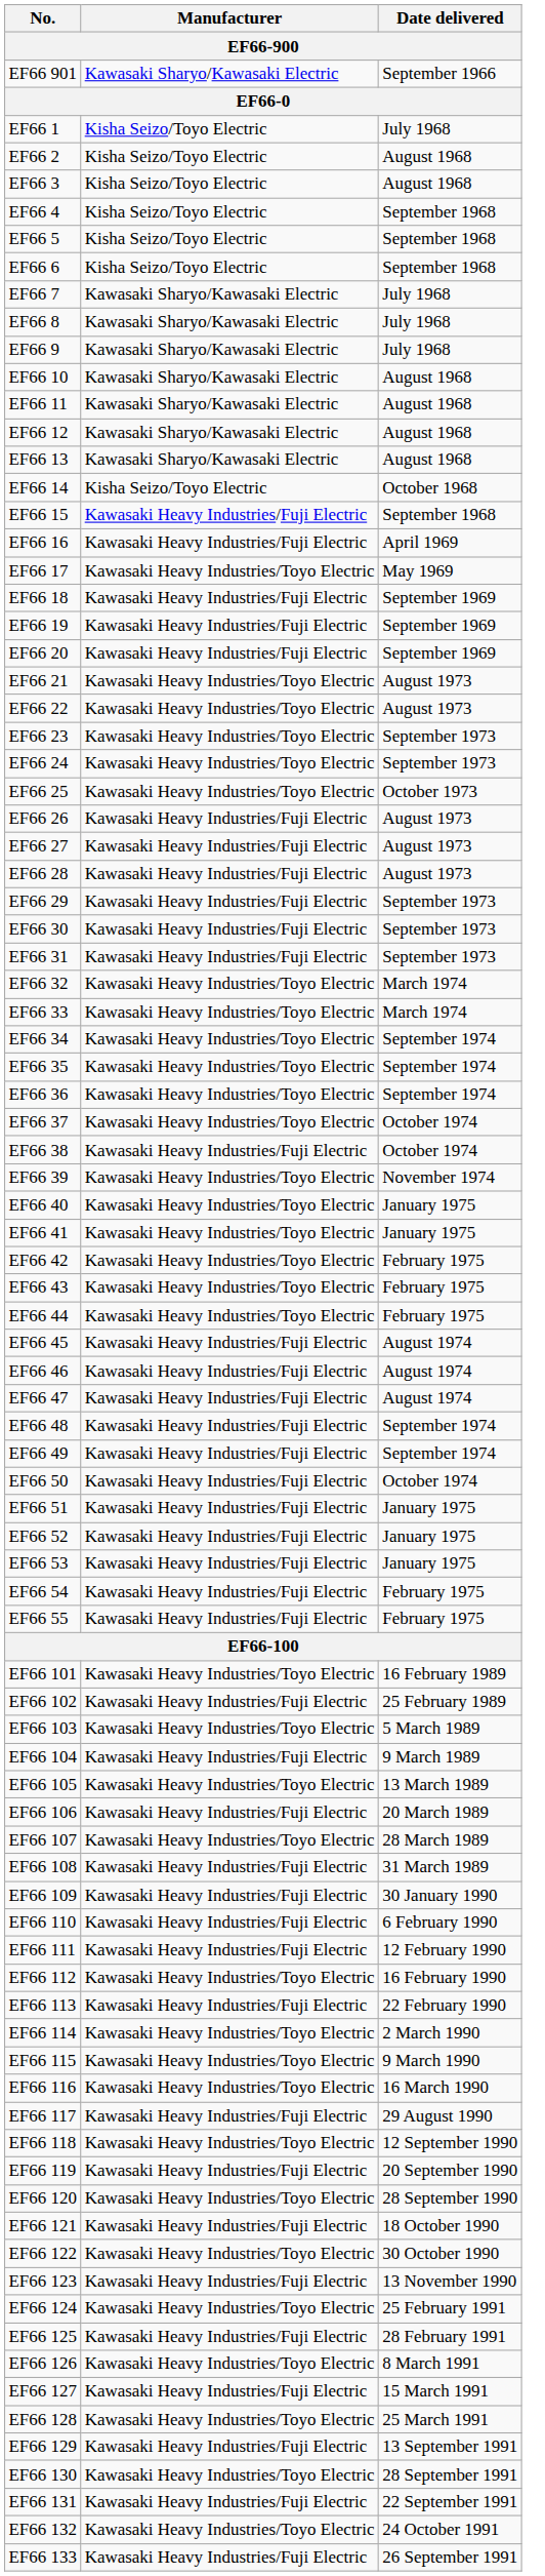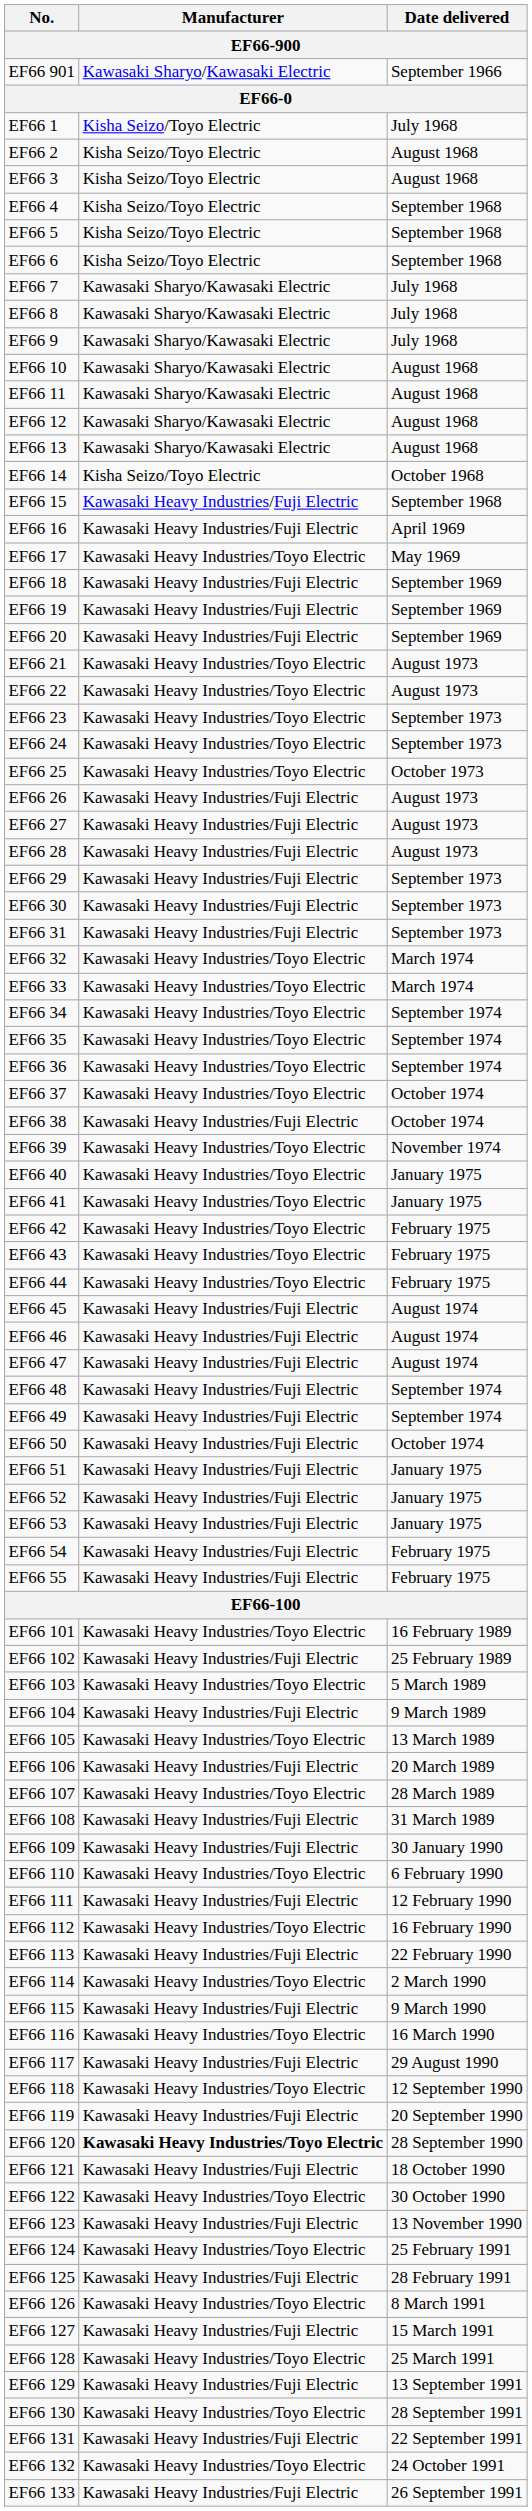 <table class="wikitable">
 <tr>
 <th>No.</th>
 <th>Manufacturer</th>
 <th>Date delivered</th>
 </tr>
 <tr>
 <th colspan=3>EF66-900</th>
 </tr>
 <tr>
 <td>EF66 901</td>
 <td><a href='#'>Kawasaki Sharyo</a>/<a href='#'>Kawasaki Electric</a></td>
 <td>September 1966</td>
 </tr>
 <tr>
 <th colspan=3>EF66-0</th>
 </tr>
 <tr>
 <td>EF66 1</td>
 <td><a href='#'>Kisha Seizo</a>/Toyo Electric</td>
 <td>July 1968</td>
 </tr>
 <tr>
 <td>EF66 2</td>
 <td>Kisha Seizo/Toyo Electric</td>
 <td>August 1968</td>
 </tr>
 <tr>
 <td>EF66 3</td>
 <td>Kisha Seizo/Toyo Electric</td>
 <td>August 1968</td>
 </tr>
 <tr>
 <td>EF66 4</td>
 <td>Kisha Seizo/Toyo Electric</td>
 <td>September 1968</td>
 </tr>
 <tr>
 <td>EF66 5</td>
 <td>Kisha Seizo/Toyo Electric</td>
 <td>September 1968</td>
 </tr>
 <tr>
 <td>EF66 6</td>
 <td>Kisha Seizo/Toyo Electric</td>
 <td>September 1968</td>
 </tr>
 <tr>
 <td>EF66 7</td>
 <td>Kawasaki Sharyo/Kawasaki Electric</td>
 <td>July 1968</td>
 </tr>
 <tr>
 <td>EF66 8</td>
 <td>Kawasaki Sharyo/Kawasaki Electric</td>
 <td>July 1968</td>
 </tr>
 <tr>
 <td>EF66 9</td>
 <td>Kawasaki Sharyo/Kawasaki Electric</td>
 <td>July 1968</td>
 </tr>
 <tr>
 <td>EF66 10</td>
 <td>Kawasaki Sharyo/Kawasaki Electric</td>
 <td>August 1968</td>
 </tr>
 <tr>
 <td>EF66 11</td>
 <td>Kawasaki Sharyo/Kawasaki Electric</td>
 <td>August 1968</td>
 </tr>
 <tr>
 <td>EF66 12</td>
 <td>Kawasaki Sharyo/Kawasaki Electric</td>
 <td>August 1968</td>
 </tr>
 <tr>
 <td>EF66 13</td>
 <td>Kawasaki Sharyo/Kawasaki Electric</td>
 <td>August 1968</td>
 </tr>
 <tr>
 <td>EF66 14</td>
 <td>Kisha Seizo/Toyo Electric</td>
 <td>October 1968</td>
 </tr>
 <tr>
 <td>EF66 15</td>
 <td><a href='#'>Kawasaki Heavy Industries</a>/<a href='#'>Fuji Electric</a></td>
 <td>September 1968</td>
 </tr>
 <tr>
 <td>EF66 16</td>
 <td>Kawasaki Heavy Industries/Fuji Electric</td>
 <td>April 1969</td>
 </tr>
 <tr>
 <td>EF66 17</td>
 <td>Kawasaki Heavy Industries/Toyo Electric</td>
 <td>May 1969</td>
 </tr>
 <tr>
 <td>EF66 18</td>
 <td>Kawasaki Heavy Industries/Fuji Electric</td>
 <td>September 1969</td>
 </tr>
 <tr>
 <td>EF66 19</td>
 <td>Kawasaki Heavy Industries/Fuji Electric</td>
 <td>September 1969</td>
 </tr>
 <tr>
 <td>EF66 20</td>
 <td>Kawasaki Heavy Industries/Fuji Electric</td>
 <td>September 1969</td>
 </tr>
 <tr>
 <td>EF66 21</td>
 <td>Kawasaki Heavy Industries/Toyo Electric</td>
 <td>August 1973</td>
 </tr>
 <tr>
 <td>EF66 22</td>
 <td>Kawasaki Heavy Industries/Toyo Electric</td>
 <td>August 1973</td>
 </tr>
 <tr>
 <td>EF66 23</td>
 <td>Kawasaki Heavy Industries/Toyo Electric</td>
 <td>September 1973</td>
 </tr>
 <tr>
 <td>EF66 24</td>
 <td>Kawasaki Heavy Industries/Toyo Electric</td>
 <td>September 1973</td>
 </tr>
 <tr>
 <td>EF66 25</td>
 <td>Kawasaki Heavy Industries/Toyo Electric</td>
 <td>October 1973</td>
 </tr>
 <tr>
 <td>EF66 26</td>
 <td>Kawasaki Heavy Industries/Fuji Electric</td>
 <td>August 1973</td>
 </tr>
 <tr>
 <td>EF66 27</td>
 <td>Kawasaki Heavy Industries/Fuji Electric</td>
 <td>August 1973</td>
 </tr>
 <tr>
 <td>EF66 28</td>
 <td>Kawasaki Heavy Industries/Fuji Electric</td>
 <td>August 1973</td>
 </tr>
 <tr>
 <td>EF66 29</td>
 <td>Kawasaki Heavy Industries/Fuji Electric</td>
 <td>September 1973</td>
 </tr>
 <tr>
 <td>EF66 30</td>
 <td>Kawasaki Heavy Industries/Fuji Electric</td>
 <td>September 1973</td>
 </tr>
 <tr>
 <td>EF66 31</td>
 <td>Kawasaki Heavy Industries/Fuji Electric</td>
 <td>September 1973</td>
 </tr>
 <tr>
 <td>EF66 32</td>
 <td>Kawasaki Heavy Industries/Toyo Electric</td>
 <td>March 1974</td>
 </tr>
 <tr>
 <td>EF66 33</td>
 <td>Kawasaki Heavy Industries/Toyo Electric</td>
 <td>March 1974</td>
 </tr>
 <tr>
 <td>EF66 34</td>
 <td>Kawasaki Heavy Industries/Toyo Electric</td>
 <td>September 1974</td>
 </tr>
 <tr>
 <td>EF66 35</td>
 <td>Kawasaki Heavy Industries/Toyo Electric</td>
 <td>September 1974</td>
 </tr>
 <tr>
 <td>EF66 36</td>
 <td>Kawasaki Heavy Industries/Toyo Electric</td>
 <td>September 1974</td>
 </tr>
 <tr>
 <td>EF66 37</td>
 <td>Kawasaki Heavy Industries/Toyo Electric</td>
 <td>October 1974</td>
 </tr>
 <tr>
 <td>EF66 38</td>
 <td>Kawasaki Heavy Industries/Fuji Electric</td>
 <td>October 1974</td>
 </tr>
 <tr>
 <td>EF66 39</td>
 <td>Kawasaki Heavy Industries/Toyo Electric</td>
 <td>November 1974</td>
 </tr>
 <tr>
 <td>EF66 40</td>
 <td>Kawasaki Heavy Industries/Toyo Electric</td>
 <td>January 1975</td>
 </tr>
 <tr>
 <td>EF66 41</td>
 <td>Kawasaki Heavy Industries/Toyo Electric</td>
 <td>January 1975</td>
 </tr>
 <tr>
 <td>EF66 42</td>
 <td>Kawasaki Heavy Industries/Toyo Electric</td>
 <td>February 1975</td>
 </tr>
 <tr>
 <td>EF66 43</td>
 <td>Kawasaki Heavy Industries/Toyo Electric</td>
 <td>February 1975</td>
 </tr>
 <tr>
 <td>EF66 44</td>
 <td>Kawasaki Heavy Industries/Toyo Electric</td>
 <td>February 1975</td>
 </tr>
 <tr>
 <td>EF66 45</td>
 <td>Kawasaki Heavy Industries/Fuji Electric</td>
 <td>August 1974</td>
 </tr>
 <tr>
 <td>EF66 46</td>
 <td>Kawasaki Heavy Industries/Fuji Electric</td>
 <td>August 1974</td>
 </tr>
 <tr>
 <td>EF66 47</td>
 <td>Kawasaki Heavy Industries/Fuji Electric</td>
 <td>August 1974</td>
 </tr>
 <tr>
 <td>EF66 48</td>
 <td>Kawasaki Heavy Industries/Fuji Electric</td>
 <td>September 1974</td>
 </tr>
 <tr>
 <td>EF66 49</td>
 <td>Kawasaki Heavy Industries/Fuji Electric</td>
 <td>September 1974</td>
 </tr>
 <tr>
 <td>EF66 50</td>
 <td>Kawasaki Heavy Industries/Fuji Electric</td>
 <td>October 1974</td>
 </tr>
 <tr>
 <td>EF66 51</td>
 <td>Kawasaki Heavy Industries/Fuji Electric</td>
 <td>January 1975</td>
 </tr>
 <tr>
 <td>EF66 52</td>
 <td>Kawasaki Heavy Industries/Fuji Electric</td>
 <td>January 1975</td>
 </tr>
 <tr>
 <td>EF66 53</td>
 <td>Kawasaki Heavy Industries/Fuji Electric</td>
 <td>January 1975</td>
 </tr>
 <tr>
 <td>EF66 54</td>
 <td>Kawasaki Heavy Industries/Fuji Electric</td>
 <td>February 1975</td>
 </tr>
 <tr>
 <td>EF66 55</td>
 <td>Kawasaki Heavy Industries/Fuji Electric</td>
 <td>February 1975</td>
 </tr>
 <tr>
 <th colspan=3>EF66-100</th>
 </tr>
 <tr>
 <td>EF66 101</td>
 <td>Kawasaki Heavy Industries/Toyo Electric</td>
 <td>16 February 1989</td>
 </tr>
 <tr>
 <td>EF66 102</td>
 <td>Kawasaki Heavy Industries/Fuji Electric</td>
 <td>25 February 1989</td>
 </tr>
 <tr>
 <td>EF66 103</td>
 <td>Kawasaki Heavy Industries/Toyo Electric</td>
 <td>5 March 1989</td>
 </tr>
 <tr>
 <td>EF66 104</td>
 <td>Kawasaki Heavy Industries/Fuji Electric</td>
 <td>9 March 1989</td>
 </tr>
 <tr>
 <td>EF66 105</td>
 <td>Kawasaki Heavy Industries/Toyo Electric</td>
 <td>13 March 1989</td>
 </tr>
 <tr>
 <td>EF66 106</td>
 <td>Kawasaki Heavy Industries/Fuji Electric</td>
 <td>20 March 1989</td>
 </tr>
 <tr>
 <td>EF66 107</td>
 <td>Kawasaki Heavy Industries/Toyo Electric</td>
 <td>28 March 1989</td>
 </tr>
 <tr>
 <td>EF66 108</td>
 <td>Kawasaki Heavy Industries/Fuji Electric</td>
 <td>31 March 1989</td>
 </tr>
 <tr>
 <td>EF66 109</td>
 <td>Kawasaki Heavy Industries/Fuji Electric</td>
 <td>30 January 1990</td>
 </tr>
 <tr>
 <td>EF66 110</td>
-<td>Kawasaki Heavy Industries/Fuji Electric</td>
+<td>Kawasaki Heavy Industries/Toyo Electric</td>
 <td>6 February 1990</td>
 </tr>
 <tr>
 <td>EF66 111</td>
 <td>Kawasaki Heavy Industries/Fuji Electric</td>
 <td>12 February 1990</td>
 </tr>
 <tr>
 <td>EF66 112</td>
 <td>Kawasaki Heavy Industries/Toyo Electric</td>
 <td>16 February 1990</td>
 </tr>
 <tr>
 <td>EF66 113</td>
 <td>Kawasaki Heavy Industries/Fuji Electric</td>
 <td>22 February 1990</td>
 </tr>
 <tr>
 <td>EF66 114</td>
 <td>Kawasaki Heavy Industries/Toyo Electric</td>
 <td>2 March 1990</td>
 </tr>
 <tr>
 <td>EF66 115</td>
-<td>Kawasaki Heavy Industries/Toyo Electric</td>
+<td>Kawasaki Heavy Industries/Fuji Electric</td>
 <td>9 March 1990</td>
 </tr>
 <tr>
 <td>EF66 116</td>
 <td>Kawasaki Heavy Industries/Toyo Electric</td>
 <td>16 March 1990</td>
 </tr>
 <tr>
 <td>EF66 117</td>
 <td>Kawasaki Heavy Industries/Fuji Electric</td>
 <td>29 August 1990</td>
 </tr>
 <tr>
 <td>EF66 118</td>
 <td>Kawasaki Heavy Industries/Toyo Electric</td>
 <td>12 September 1990</td>
 </tr>
 <tr>
 <td>EF66 119</td>
 <td>Kawasaki Heavy Industries/Fuji Electric</td>
 <td>20 September 1990</td>
 </tr>
 <tr>
 <td>EF66 120</td>
-<td>Kawasaki Heavy Industries/Toyo Electric</td>
+<td><strong>Kawasaki Heavy Industries/Toyo Electric</strong></td>
 <td>28 September 1990</td>
 </tr>
 <tr>
 <td>EF66 121</td>
 <td>Kawasaki Heavy Industries/Fuji Electric</td>
 <td>18 October 1990</td>
 </tr>
 <tr>
 <td>EF66 122</td>
 <td>Kawasaki Heavy Industries/Toyo Electric</td>
 <td>30 October 1990</td>
 </tr>
 <tr>
 <td>EF66 123</td>
 <td>Kawasaki Heavy Industries/Fuji Electric</td>
 <td>13 November 1990</td>
 </tr>
 <tr>
 <td>EF66 124</td>
 <td>Kawasaki Heavy Industries/Toyo Electric</td>
 <td>25 February 1991</td>
 </tr>
 <tr>
 <td>EF66 125</td>
 <td>Kawasaki Heavy Industries/Fuji Electric</td>
 <td>28 February 1991</td>
 </tr>
 <tr>
 <td>EF66 126</td>
 <td>Kawasaki Heavy Industries/Toyo Electric</td>
 <td>8 March 1991</td>
 </tr>
 <tr>
 <td>EF66 127</td>
 <td>Kawasaki Heavy Industries/Fuji Electric</td>
 <td>15 March 1991</td>
 </tr>
 <tr>
 <td>EF66 128</td>
 <td>Kawasaki Heavy Industries/Toyo Electric</td>
 <td>25 March 1991</td>
 </tr>
 <tr>
 <td>EF66 129</td>
 <td>Kawasaki Heavy Industries/Fuji Electric</td>
 <td>13 September 1991</td>
 </tr>
 <tr>
 <td>EF66 130</td>
 <td>Kawasaki Heavy Industries/Toyo Electric</td>
 <td>28 September 1991</td>
 </tr>
 <tr>
 <td>EF66 131</td>
 <td>Kawasaki Heavy Industries/Fuji Electric</td>
 <td>22 September 1991</td>
 </tr>
 <tr>
 <td>EF66 132</td>
 <td>Kawasaki Heavy Industries/Toyo Electric</td>
 <td>24 October 1991</td>
 </tr>
 <tr>
 <td>EF66 133</td>
 <td>Kawasaki Heavy Industries/Fuji Electric</td>
 <td>26 September 1991</td>
 </tr>
 </table>
